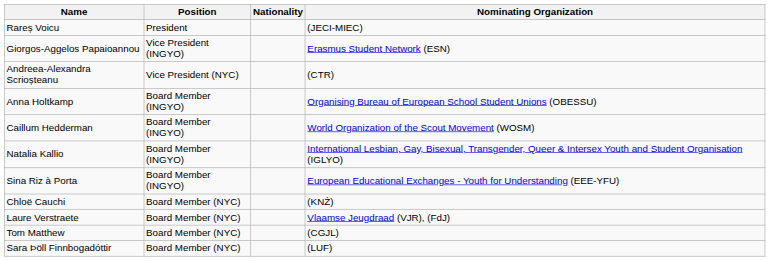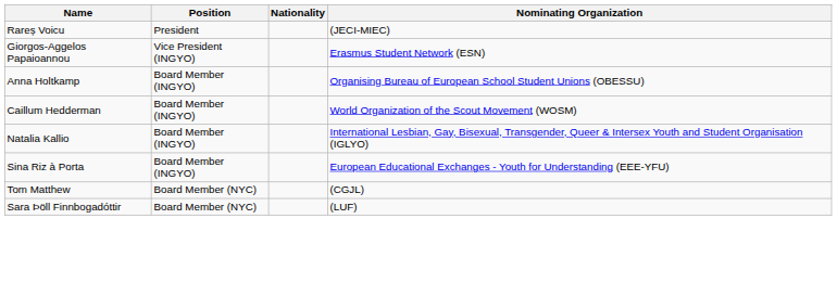 <table class="wikitable sortable">
 <tr>
 <th>Name</th>
 <th>Position</th>
 <th>Nationality</th>
 <th>Nominating Organization</th>
 </tr>
 <tr>
 <td>Rareș Voicu</td>
 <td>President</td>
 <td></td>
 <td> (JECI-MIEC)</td>
 </tr>
 <tr>
 <td>Giorgos-Aggelos Papaioannou</td>
 <td>Vice President (INGYO)</td>
 <td></td>
 <td><a href='#'>Erasmus Student Network</a> (ESN)</td>
-</tr>
-<tr>
-<td>Andreea-Alexandra Scrioșteanu</td>
-<td>Vice President (NYC)</td>
-<td></td>
-<td> (CTR)</td>
 </tr>
 <tr>
 <td>Anna Holtkamp</td>
 <td>Board Member (INGYO)</td>
 <td></td>
 <td><a href='#'>Organising Bureau of European School Student Unions</a> (OBESSU)</td>
 </tr>
 <tr>
 <td>Caillum Hedderman</td>
 <td>Board Member (INGYO)</td>
 <td></td>
 <td><a href='#'>World Organization of the Scout Movement</a> (WOSM)</td>
 </tr>
 <tr>
 <td>Natalia Kallio</td>
 <td>Board Member (INGYO)</td>
 <td></td>
 <td><a href='#'>International Lesbian, Gay, Bisexual, Transgender, Queer & Intersex Youth and Student Organisation</a> (IGLYO)</td>
 </tr>
 <tr>
 <td>Sina Riz à Porta</td>
 <td>Board Member (INGYO)</td>
 <td></td>
 <td><a href='#'>European Educational Exchanges - Youth for Understanding</a> (EEE-YFU)</td>
 </tr>
 <tr>
-<td>Chloë Cauchi</td>
-<td>Board Member (NYC)</td>
-<td></td>
-<td> (KNŻ)</td>
-</tr>
-<tr>
-<td>Laure Verstraete</td>
-<td>Board Member (NYC)</td>
-<td></td>
-<td><a href='#'>Vlaamse Jeugdraad</a> (VJR),  (FdJ)</td>
-</tr>
-<tr>
 <td>Tom Matthew</td>
 <td>Board Member (NYC)</td>
 <td></td>
 <td> (CGJL)</td>
 </tr>
 <tr>
 <td>Sara Þöll Finnbogadóttir</td>
 <td>Board Member (NYC)</td>
 <td></td>
 <td> (LUF)</td>
 </tr>
 </table>
